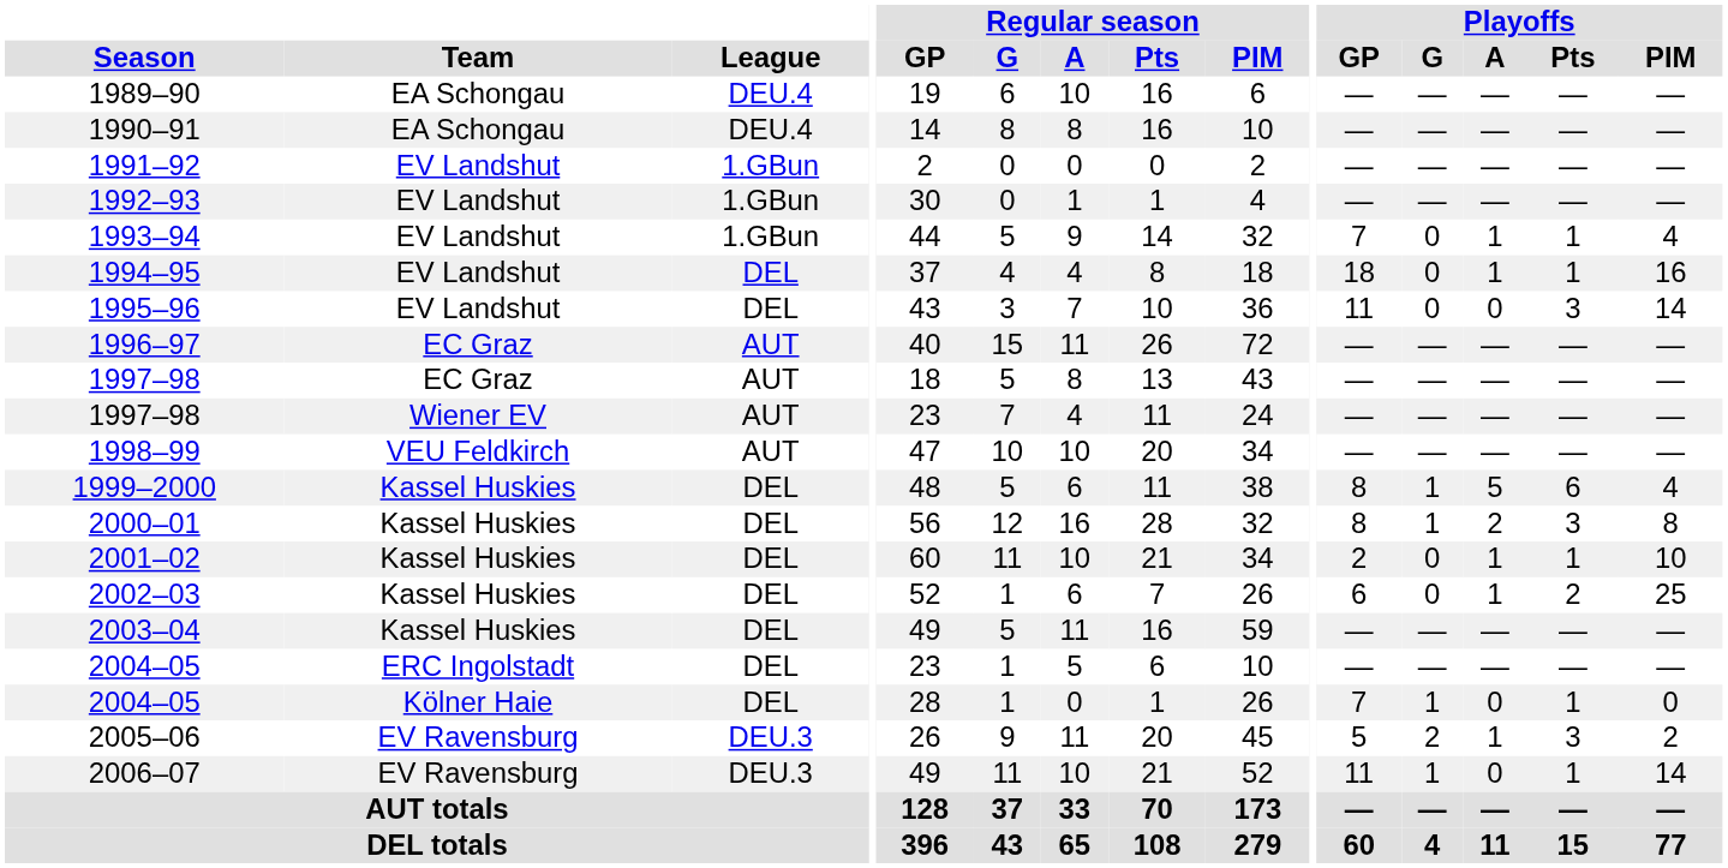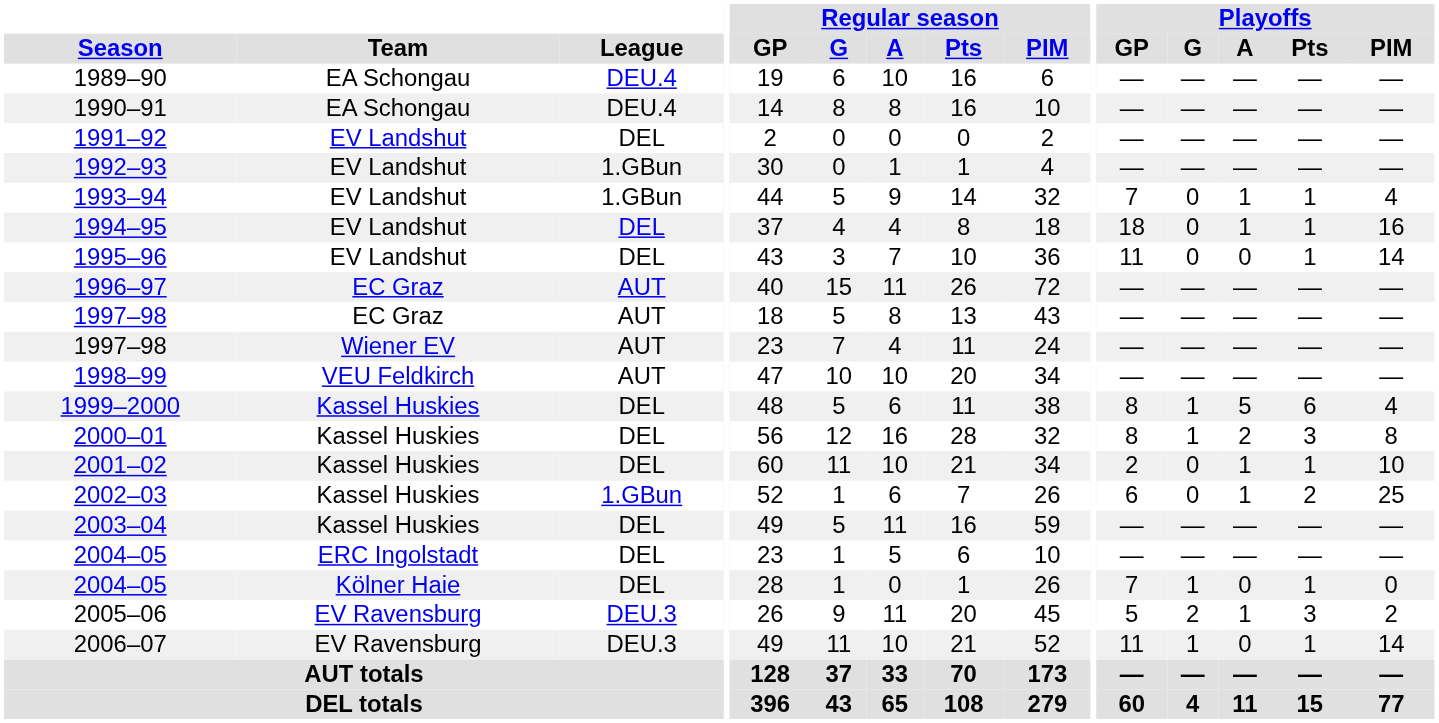 <table border="0" cellpadding="1" cellspacing="0" style="text-align:center; width:60em">
 <tr bgcolor="#e0e0e0">
 <th colspan="3" bgcolor="#ffffff"></th>
 <th rowspan="99" bgcolor="#ffffff"></th>
 <th colspan="5"><a href='#'>Regular season</a></th>
 <th rowspan="99" bgcolor="#ffffff"></th>
 <th colspan="5"><a href='#'>Playoffs</a></th>
 </tr>
 <tr bgcolor="#e0e0e0">
 <th><a href='#'>Season</a></th>
 <th>Team</th>
 <th>League</th>
 <th>GP</th>
 <th><a href='#'>G</a></th>
 <th><a href='#'>A</a></th>
 <th><a href='#'>Pts</a></th>
 <th><a href='#'>PIM</a></th>
 <th>GP</th>
 <th>G</th>
 <th>A</th>
 <th>Pts</th>
 <th>PIM</th>
 </tr>
 <tr>
 <td>1989–90</td>
 <td>EA Schongau</td>
 <td><a href='#'>DEU.4</a></td>
 <td>19</td>
 <td>6</td>
 <td>10</td>
 <td>16</td>
 <td>6</td>
 <td>—</td>
 <td>—</td>
 <td>—</td>
 <td>—</td>
 <td>—</td>
 </tr>
 <tr bgcolor="#f0f0f0">
 <td>1990–91</td>
 <td>EA Schongau</td>
 <td>DEU.4</td>
 <td>14</td>
 <td>8</td>
 <td>8</td>
 <td>16</td>
 <td>10</td>
 <td>—</td>
 <td>—</td>
 <td>—</td>
 <td>—</td>
 <td>—</td>
 </tr>
 <tr>
 <td><a href='#'>1991–92</a></td>
 <td><a href='#'>EV Landshut</a></td>
-<td><a href='#'>1.GBun</a></td>
+<td>DEL</td>
 <td>2</td>
 <td>0</td>
 <td>0</td>
 <td>0</td>
 <td>2</td>
 <td>—</td>
 <td>—</td>
 <td>—</td>
 <td>—</td>
 <td>—</td>
 </tr>
 <tr bgcolor="#f0f0f0">
 <td><a href='#'>1992–93</a></td>
 <td>EV Landshut</td>
 <td>1.GBun</td>
 <td>30</td>
 <td>0</td>
 <td>1</td>
 <td>1</td>
 <td>4</td>
 <td>—</td>
 <td>—</td>
 <td>—</td>
 <td>—</td>
 <td>—</td>
 </tr>
 <tr>
 <td><a href='#'>1993–94</a></td>
 <td>EV Landshut</td>
 <td>1.GBun</td>
 <td>44</td>
 <td>5</td>
 <td>9</td>
 <td>14</td>
 <td>32</td>
 <td>7</td>
 <td>0</td>
 <td>1</td>
 <td>1</td>
 <td>4</td>
 </tr>
 <tr bgcolor="#f0f0f0">
 <td><a href='#'>1994–95</a></td>
 <td>EV Landshut</td>
 <td><a href='#'>DEL</a></td>
 <td>37</td>
 <td>4</td>
 <td>4</td>
 <td>8</td>
 <td>18</td>
 <td>18</td>
 <td>0</td>
 <td>1</td>
 <td>1</td>
 <td>16</td>
 </tr>
 <tr>
 <td><a href='#'>1995–96</a></td>
 <td>EV Landshut</td>
 <td>DEL</td>
 <td>43</td>
 <td>3</td>
 <td>7</td>
 <td>10</td>
 <td>36</td>
 <td>11</td>
 <td>0</td>
 <td>0</td>
-<td>3</td>
+<td>1</td>
 <td>14</td>
 </tr>
 <tr bgcolor="#f0f0f0">
 <td><a href='#'>1996–97</a></td>
 <td><a href='#'>EC Graz</a></td>
 <td><a href='#'>AUT</a></td>
 <td>40</td>
 <td>15</td>
 <td>11</td>
 <td>26</td>
 <td>72</td>
 <td>—</td>
 <td>—</td>
 <td>—</td>
 <td>—</td>
 <td>—</td>
 </tr>
 <tr>
 <td><a href='#'>1997–98</a></td>
 <td>EC Graz</td>
 <td>AUT</td>
 <td>18</td>
 <td>5</td>
 <td>8</td>
 <td>13</td>
 <td>43</td>
 <td>—</td>
 <td>—</td>
 <td>—</td>
 <td>—</td>
 <td>—</td>
 </tr>
 <tr bgcolor="#f0f0f0">
 <td>1997–98</td>
 <td><a href='#'>Wiener EV</a></td>
 <td>AUT</td>
 <td>23</td>
 <td>7</td>
 <td>4</td>
 <td>11</td>
 <td>24</td>
 <td>—</td>
 <td>—</td>
 <td>—</td>
 <td>—</td>
 <td>—</td>
 </tr>
 <tr>
 <td><a href='#'>1998–99</a></td>
 <td><a href='#'>VEU Feldkirch</a></td>
 <td>AUT</td>
 <td>47</td>
 <td>10</td>
 <td>10</td>
 <td>20</td>
 <td>34</td>
 <td>—</td>
 <td>—</td>
 <td>—</td>
 <td>—</td>
 <td>—</td>
 </tr>
 <tr bgcolor="#f0f0f0">
 <td><a href='#'>1999–2000</a></td>
 <td><a href='#'>Kassel Huskies</a></td>
 <td>DEL</td>
 <td>48</td>
 <td>5</td>
 <td>6</td>
 <td>11</td>
 <td>38</td>
 <td>8</td>
 <td>1</td>
 <td>5</td>
 <td>6</td>
 <td>4</td>
 </tr>
 <tr>
 <td><a href='#'>2000–01</a></td>
 <td>Kassel Huskies</td>
 <td>DEL</td>
 <td>56</td>
 <td>12</td>
 <td>16</td>
 <td>28</td>
 <td>32</td>
 <td>8</td>
 <td>1</td>
 <td>2</td>
 <td>3</td>
 <td>8</td>
 </tr>
 <tr bgcolor="#f0f0f0">
 <td><a href='#'>2001–02</a></td>
 <td>Kassel Huskies</td>
 <td>DEL</td>
 <td>60</td>
 <td>11</td>
 <td>10</td>
 <td>21</td>
 <td>34</td>
 <td>2</td>
 <td>0</td>
 <td>1</td>
 <td>1</td>
 <td>10</td>
 </tr>
 <tr>
 <td><a href='#'>2002–03</a></td>
 <td>Kassel Huskies</td>
-<td>DEL</td>
+<td><a href='#'>1.GBun</a></td>
 <td>52</td>
 <td>1</td>
 <td>6</td>
 <td>7</td>
 <td>26</td>
 <td>6</td>
 <td>0</td>
 <td>1</td>
 <td>2</td>
 <td>25</td>
 </tr>
 <tr bgcolor="#f0f0f0">
 <td><a href='#'>2003–04</a></td>
 <td>Kassel Huskies</td>
 <td>DEL</td>
 <td>49</td>
 <td>5</td>
 <td>11</td>
 <td>16</td>
 <td>59</td>
 <td>—</td>
 <td>—</td>
 <td>—</td>
 <td>—</td>
 <td>—</td>
 </tr>
 <tr>
 <td><a href='#'>2004–05</a></td>
 <td><a href='#'>ERC Ingolstadt</a></td>
 <td>DEL</td>
 <td>23</td>
 <td>1</td>
 <td>5</td>
 <td>6</td>
 <td>10</td>
 <td>—</td>
 <td>—</td>
 <td>—</td>
 <td>—</td>
 <td>—</td>
 </tr>
 <tr bgcolor="#f0f0f0">
 <td><a href='#'>2004–05</a></td>
 <td><a href='#'>Kölner Haie</a></td>
 <td>DEL</td>
 <td>28</td>
 <td>1</td>
 <td>0</td>
 <td>1</td>
 <td>26</td>
 <td>7</td>
 <td>1</td>
 <td>0</td>
 <td>1</td>
 <td>0</td>
 </tr>
 <tr>
 <td>2005–06</td>
 <td><a href='#'>EV Ravensburg</a></td>
 <td><a href='#'>DEU.3</a></td>
 <td>26</td>
 <td>9</td>
 <td>11</td>
 <td>20</td>
 <td>45</td>
 <td>5</td>
 <td>2</td>
 <td>1</td>
 <td>3</td>
 <td>2</td>
 </tr>
 <tr bgcolor="#f0f0f0">
 <td>2006–07</td>
 <td>EV Ravensburg</td>
 <td>DEU.3</td>
 <td>49</td>
 <td>11</td>
 <td>10</td>
 <td>21</td>
 <td>52</td>
 <td>11</td>
 <td>1</td>
 <td>0</td>
 <td>1</td>
 <td>14</td>
 </tr>
 <tr bgcolor="#e0e0e0">
 <th colspan="3">AUT totals</th>
 <th>128</th>
 <th>37</th>
 <th>33</th>
 <th>70</th>
 <th>173</th>
 <th>—</th>
 <th>—</th>
 <th>—</th>
 <th>—</th>
 <th>—</th>
 </tr>
 <tr bgcolor="#e0e0e0">
 <th colspan="3">DEL totals</th>
 <th>396</th>
 <th>43</th>
 <th>65</th>
 <th>108</th>
 <th>279</th>
 <th>60</th>
 <th>4</th>
 <th>11</th>
 <th>15</th>
 <th>77</th>
 </tr>
 </table>
